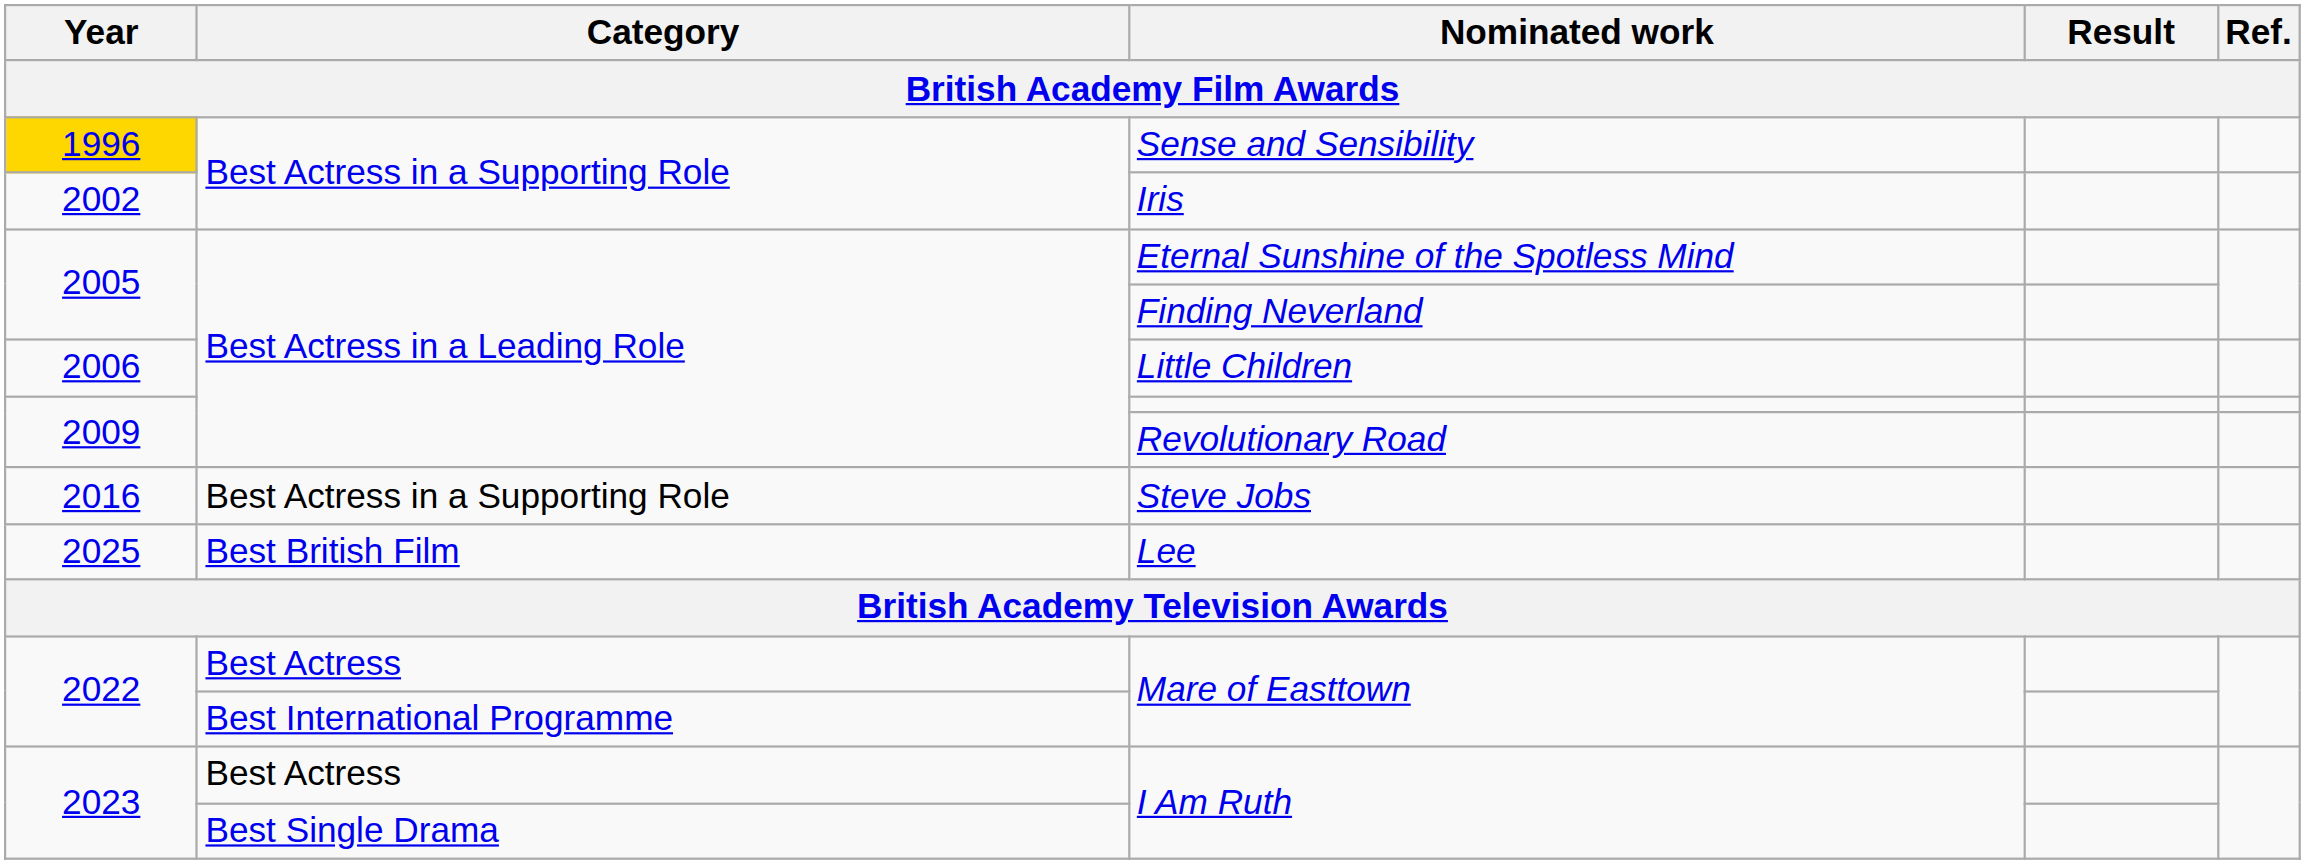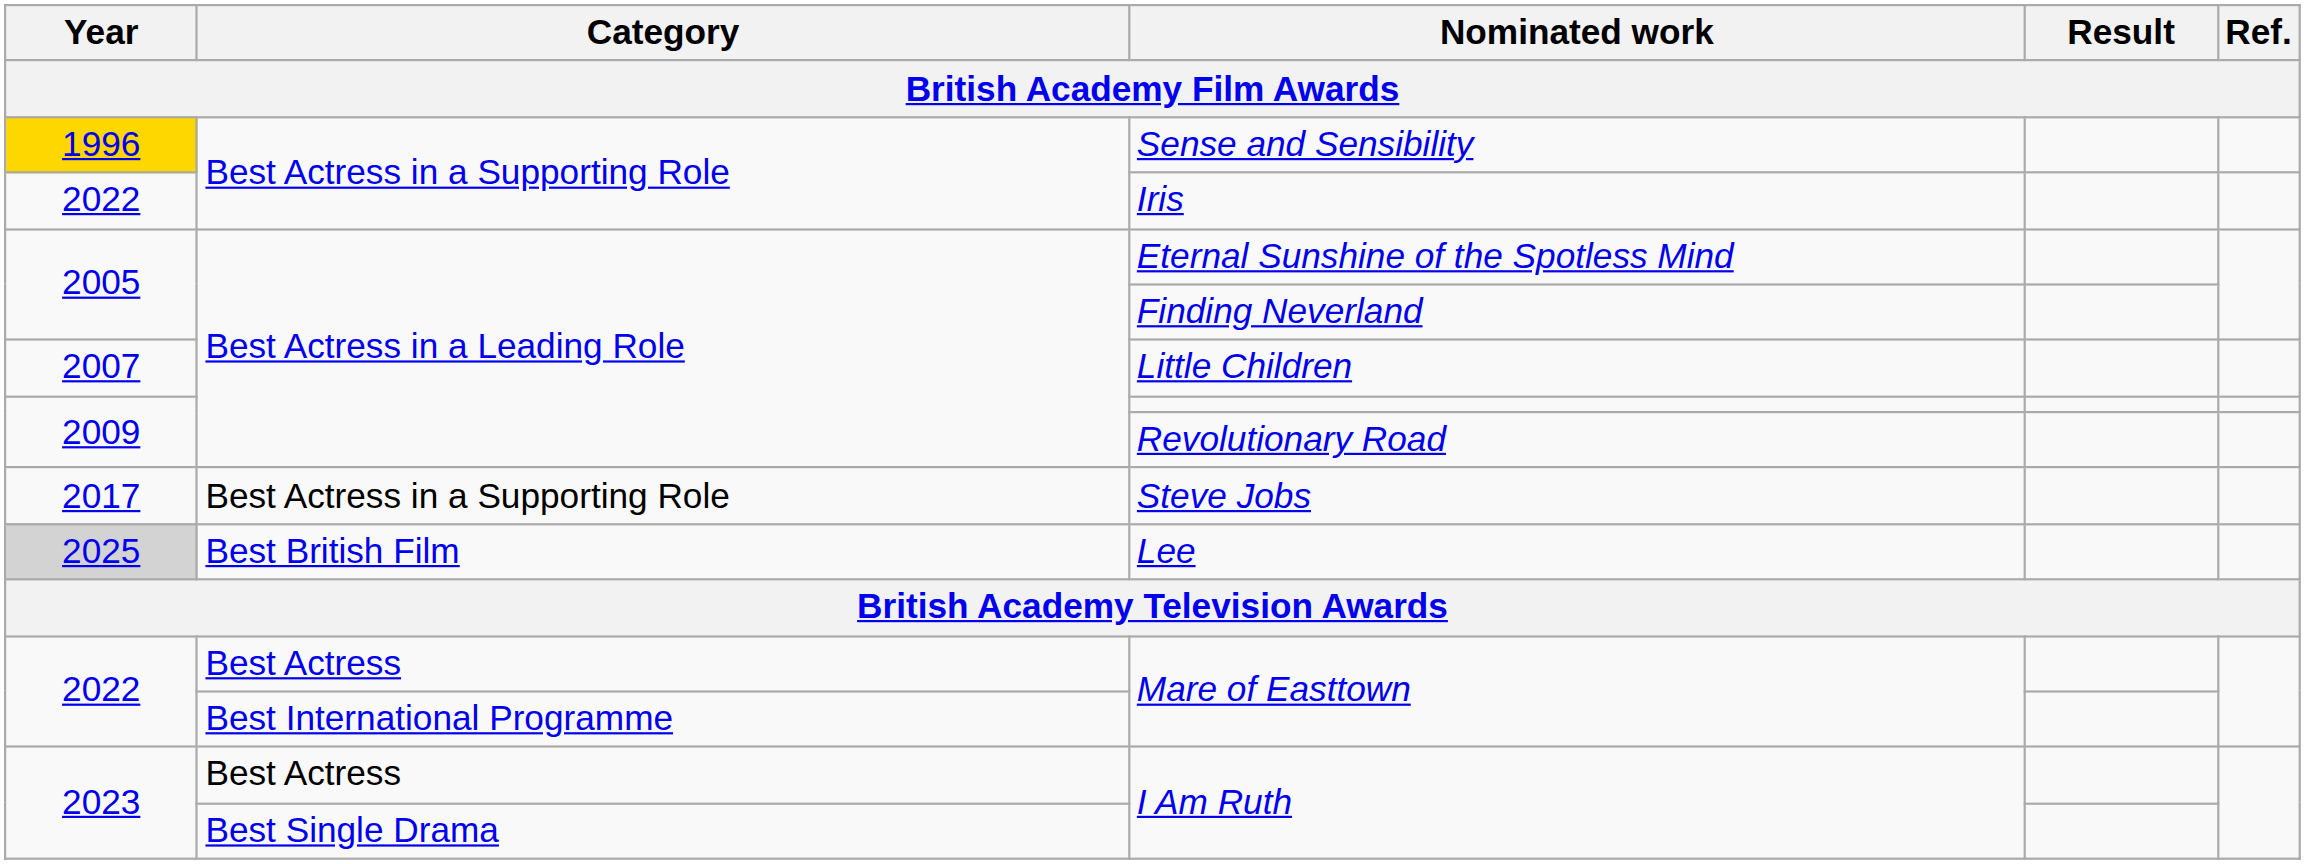 <table class=wikitable>
 <tr>
 <th scope="col" style="width:5em;">Year</th>
 <th scope="col" style="width:26em;">Category</th>
 <th scope="col" style="width:25em;">Nominated work</th>
 <th scope="col" style="width:5em;">Result</th>
 <th>Ref.</th>
 </tr>
 <tr>
 <th colspan="5"><a href='#'>British Academy Film Awards</a></th>
 </tr>
 <tr>
 <td style="background: gold; text-align:center;"><a href='#'>1996</a></td>
 <td rowspan=2><a href='#'>Best Actress in a Supporting Role</a></td>
 <td><em><a href='#'>Sense and Sensibility</a></em></td>
 <td></td>
 <td style="text-align:center;"></td>
 </tr>
 <tr>
-<td style="text-align:center;"><a href='#'>2002</a></td>
+<td style="text-align:center;"><a href='#'>2022</a></td>
 <td><em><a href='#'>Iris</a></em></td>
 <td></td>
 <td style="text-align:center;"></td>
 </tr>
 <tr>
 <td style="text-align:center;", rowspan=2><a href='#'>2005</a></td>
 <td rowspan=5><a href='#'>Best Actress in a Leading Role</a></td>
 <td><em><a href='#'>Eternal Sunshine of the Spotless Mind</a></em></td>
 <td></td>
 <td rowspan=2, style="text-align:center;"></td>
 </tr>
 <tr>
 <td><em><a href='#'>Finding Neverland</a></em></td>
 <td></td>
 </tr>
 <tr>
-<td style="text-align:center;"><a href='#'>2006</a></td>
+<td style="text-align:center;"><a href='#'>2007</a></td>
 <td><em><a href='#'>Little Children</a></em></td>
 <td></td>
 <td style="text-align:center;"></td>
 </tr>
 <tr>
 <td style="text-align:center;", rowspan=2><a href='#'>2009</a></td>
 <td><em></em></td>
 <td></td>
 <td style="text-align:center;"></td>
 </tr>
 <tr>
 <td><em><a href='#'>Revolutionary Road</a></em></td>
 <td></td>
 <td style="text-align:center;"></td>
 </tr>
 <tr>
-<td style="text-align:center;"><a href='#'>2016</a></td>
+<td style="text-align:center;"><a href='#'>2017</a></td>
 <td>Best Actress in a Supporting Role</td>
 <td><em><a href='#'>Steve Jobs</a></em></td>
 <td></td>
 <td style="text-align:center;"></td>
 </tr>
 <tr>
-<td style="text-align:center;"><a href='#'>2025</a></td>
+<td style="background: lightgrey; text-align:center;"><a href='#'>2025</a></td>
 <td><a href='#'>Best British Film</a></td>
 <td><em><a href='#'>Lee</a></em></td>
 <td></td>
 <td style="text-align:center;"></td>
 </tr>
 <tr>
 <th colspan="5"><a href='#'>British Academy Television Awards</a></th>
 </tr>
 <tr>
 <td rowspan=2 style="text-align:center;"><a href='#'>2022</a></td>
 <td><a href='#'>Best Actress</a></td>
 <td rowspan=2><em><a href='#'>Mare of Easttown</a></em></td>
 <td></td>
 <td rowspan=2, style="text-align:center;"></td>
 </tr>
 <tr>
 <td><a href='#'>Best International Programme</a></td>
 <td></td>
 </tr>
 <tr>
 <td rowspan="2" style="text-align:center;"><a href='#'>2023</a></td>
 <td>Best Actress</td>
 <td rowspan="2"><a href='#'><em>I Am Ruth</em></a></td>
 <td></td>
 <td rowspan="2", style="text-align:center;"></td>
 </tr>
 <tr>
 <td><a href='#'>Best Single Drama</a></td>
 <td></td>
 </tr>
 </table>
